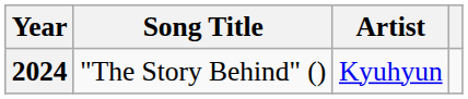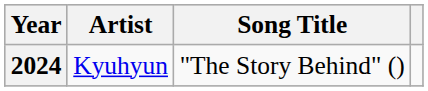 <table class="wikitable plainrowheaders">
 <tr>
 <th scope="col">Year</th>
+<th scope="col">Artist</th>
 <th scope="col">Song Title</th>
-<th scope="col">Artist</th>
 <th scope="col" class="unsortable"></th>
 </tr>
 <tr>
 <th scope="row">2024</th>
+<td><a href='#'>Kyuhyun</a></td>
 <td>"The Story Behind" ()</td>
-<td><a href='#'>Kyuhyun</a></td>
 <td style="text-align:center"></td>
 </tr>
 </table>
